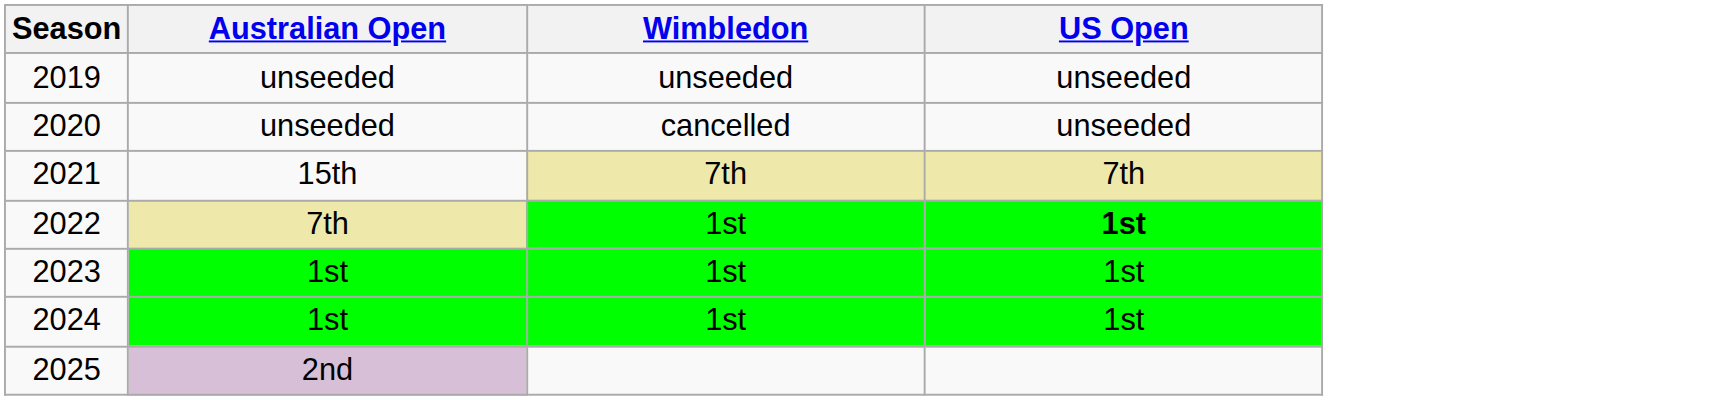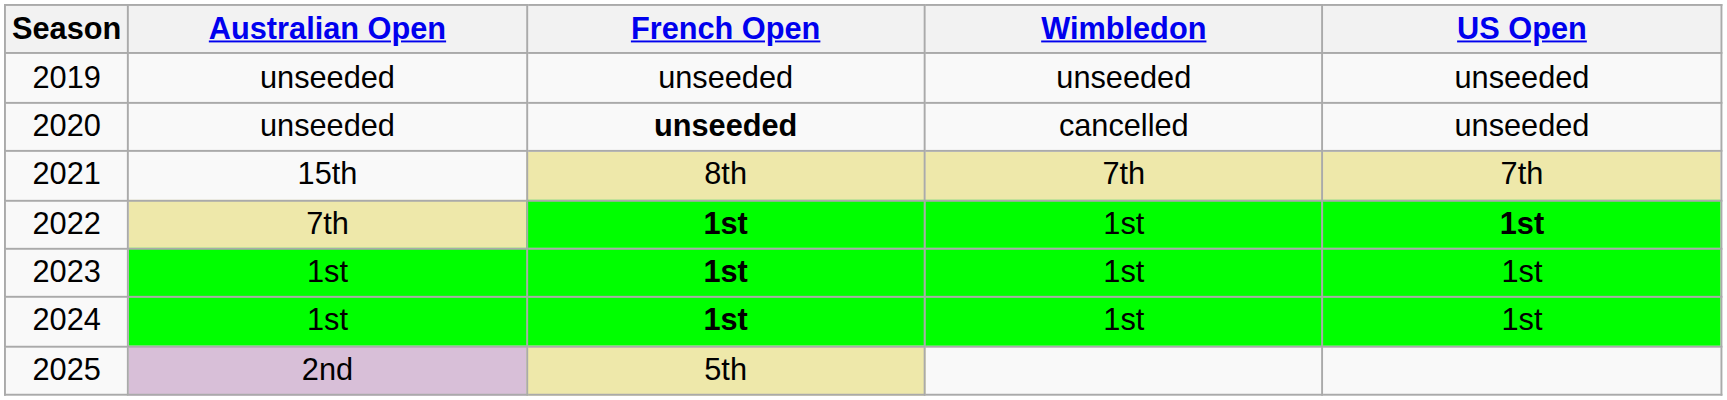 <table class=wikitable style="text-align:center">
 <tr>
 <th scope="col">Season</th>
 <th scope="col" width=200><a href='#'>Australian Open</a></th>
+<th scope="col" width=200><a href='#'>French Open</a></th>
 <th scope="col" width=200><a href='#'>Wimbledon</a></th>
 <th scope="col" width=200><a href='#'>US Open</a></th>
 </tr>
 <tr>
 <td>2019</td>
 <td>unseeded</td>
 <td>unseeded</td>
 <td>unseeded</td>
+<td>unseeded</td>
 </tr>
 <tr>
 <td>2020</td>
 <td>unseeded</td>
+<td><strong>unseeded</strong></td>
 <td>cancelled</td>
 <td>unseeded</td>
 </tr>
 <tr>
 <td>2021</td>
 <td>15th</td>
+<td style="background:#eee8aa">8th</td>
 <td style="background:#eee8aa">7th</td>
 <td style="background:#eee8aa">7th</td>
 </tr>
 <tr>
 <td>2022</td>
 <td style="background:#eee8aa">7th</td>
+<td style="background:lime"><strong>1st</strong></td>
 <td style="background:lime">1st</td>
 <td style="background:lime"><strong>1st</strong></td>
 </tr>
 <tr>
 <td>2023</td>
 <td style="background:lime">1st</td>
+<td style="background:lime"><strong>1st</strong></td>
 <td style="background:lime">1st</td>
 <td style="background:lime">1st</td>
 </tr>
 <tr>
 <td>2024</td>
 <td style="background:lime">1st</td>
+<td style="background:lime"><strong>1st</strong></td>
 <td style="background:lime">1st</td>
 <td style="background:lime">1st</td>
 </tr>
 <tr>
 <td>2025</td>
 <td style="background:thistle">2nd</td>
+<td style="background:#eee8aa">5th</td>
 <td></td>
 <td></td>
 </tr>
 </table>
